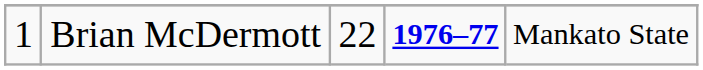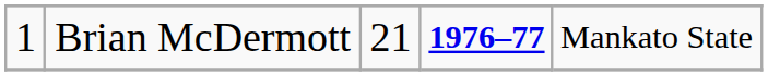 <table class="wikitable">
 <tr>
 </tr>
 <tr>
 <td>1</td>
 <td>Brian McDermott</td>
-<td>22</td>
+<td>21</td>
 <td style="font-size:80%;"><strong><a href='#'>1976–77</a></strong></td>
 <td style="font-size:80%;">Mankato State</td>
 </tr>
 </table>
